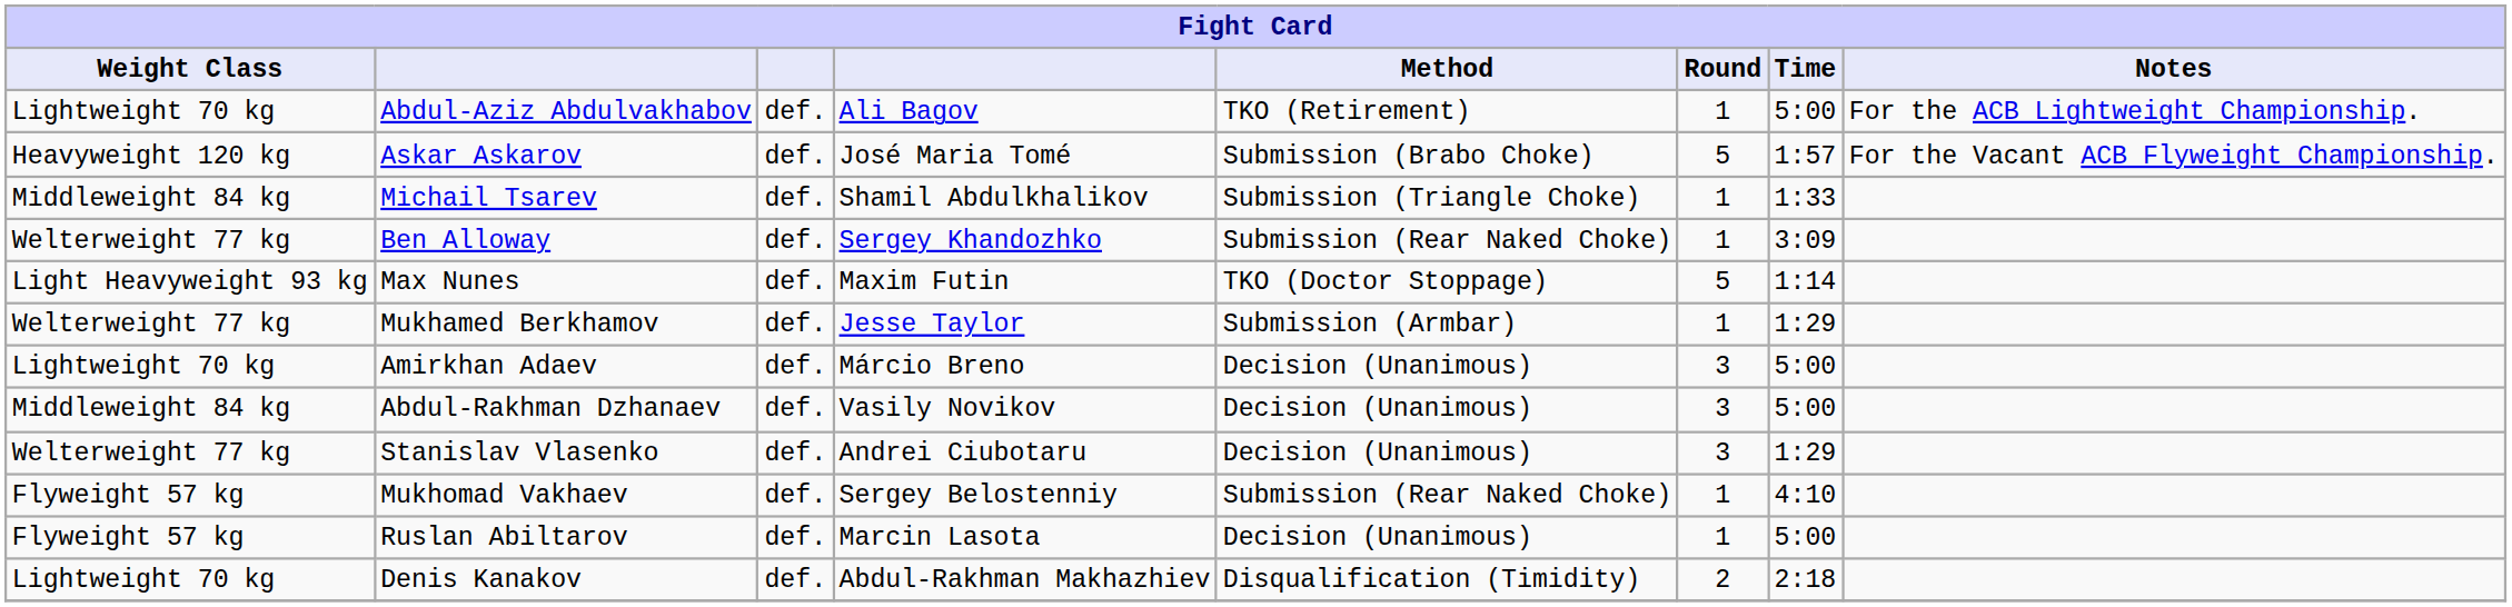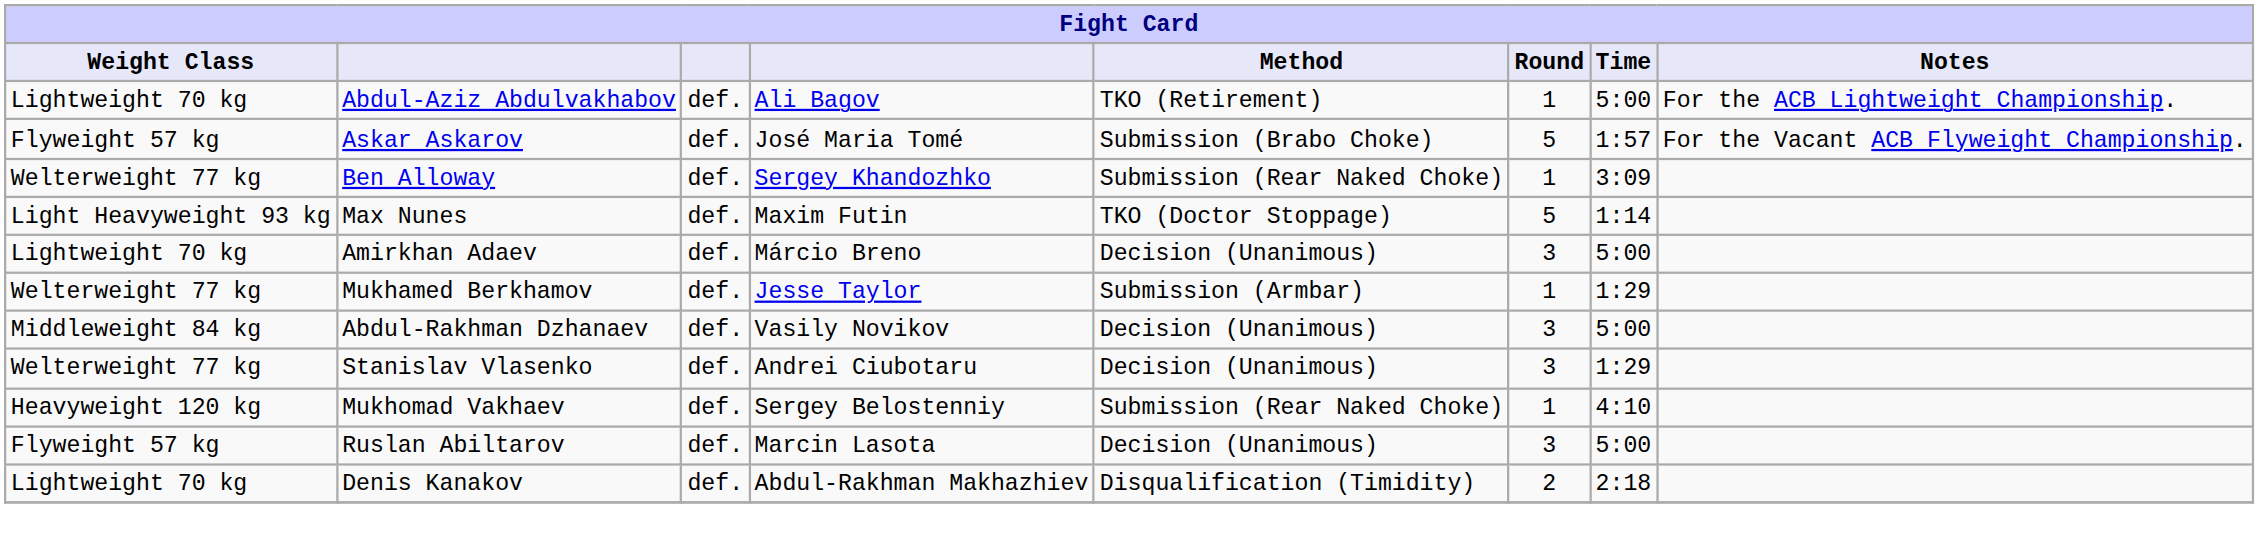 <table class="wikitable" style="font-size: 80%;">
 <tr>
 <th colspan="8" style="background-color: #ccf; color: #000080; text-align: center;"><strong>Fight Card</strong></th>
 </tr>
 <tr>
 <th colspan="1" style="background-color: #E6E8FA; color: #000000; text-align: center;">Weight Class</th>
 <th colspan="1" style="background-color: #E6E8FA; color: #000000; text-align: center;"></th>
 <th colspan="1" style="background-color: #E6E8FA; color: #000000; text-align: center;"></th>
 <th colspan="1" style="background-color: #E6E8FA; color: #000000; text-align: center;"></th>
 <th colspan="1" style="background-color: #E6E8FA; color: #000000; text-align: center;">Method</th>
 <th colspan="1" style="background-color: #E6E8FA; color: #000000; text-align: center;">Round</th>
 <th colspan="1" style="background-color: #E6E8FA; color: #000000; text-align: center;">Time</th>
 <th colspan="1" style="background-color: #E6E8FA; color: #000000; text-align: center;">Notes</th>
 </tr>
 <tr>
 <td>Lightweight 70 kg</td>
 <td> <a href='#'>Abdul-Aziz Abdulvakhabov</a></td>
 <td>def.</td>
 <td> <a href='#'>Ali Bagov</a></td>
 <td>TKO (Retirement)</td>
 <td align=center>1</td>
 <td align=center>5:00</td>
 <td>For the <a href='#'>ACB Lightweight Championship</a>.</td>
 </tr>
 <tr>
-<td>Heavyweight 120 kg</td>
+<td>Flyweight 57 kg</td>
 <td> <a href='#'>Askar Askarov</a></td>
 <td>def.</td>
 <td> José Maria Tomé</td>
 <td>Submission (Brabo Choke)</td>
 <td align=center>5</td>
 <td align=center>1:57</td>
 <td>For the Vacant <a href='#'>ACB Flyweight Championship</a>.</td>
-</tr>
-<tr>
-<td>Middleweight 84 kg</td>
-<td> <a href='#'>Michail Tsarev</a></td>
-<td>def.</td>
-<td> Shamil Abdulkhalikov</td>
-<td>Submission (Triangle Choke)</td>
-<td align=center>1</td>
-<td align=center>1:33</td>
-<td></td>
 </tr>
 <tr>
 <td>Welterweight 77 kg</td>
 <td> <a href='#'>Ben Alloway</a></td>
 <td>def.</td>
 <td> <a href='#'>Sergey Khandozhko</a></td>
 <td>Submission (Rear Naked Choke)</td>
 <td align=center>1</td>
 <td align=center>3:09</td>
 <td></td>
 </tr>
 <tr>
 <td>Light Heavyweight 93 kg</td>
 <td> Max Nunes</td>
 <td>def.</td>
 <td> Maxim Futin</td>
 <td>TKO (Doctor Stoppage)</td>
 <td align=center>5</td>
 <td align=center>1:14</td>
 <td></td>
 </tr>
 <tr>
+<td>Lightweight 70 kg</td>
+<td> Amirkhan Adaev</td>
+<td>def.</td>
+<td> Márcio Breno</td>
+<td>Decision (Unanimous)</td>
+<td align=center>3</td>
+<td align=center>5:00</td>
+<td></td>
+</tr>
+<tr>
 <td>Welterweight 77 kg</td>
 <td> Mukhamed Berkhamov</td>
 <td>def.</td>
 <td> <a href='#'>Jesse Taylor</a></td>
 <td>Submission (Armbar)</td>
 <td align=center>1</td>
 <td align=center>1:29</td>
-<td></td>
-</tr>
-<tr>
-<td>Lightweight 70 kg</td>
-<td> Amirkhan Adaev</td>
-<td>def.</td>
-<td> Márcio Breno</td>
-<td>Decision (Unanimous)</td>
-<td align=center>3</td>
-<td align=center>5:00</td>
 <td></td>
 </tr>
 <tr>
 <td>Middleweight 84 kg</td>
 <td> Abdul-Rakhman Dzhanaev</td>
 <td>def.</td>
 <td> Vasily Novikov</td>
 <td>Decision (Unanimous)</td>
 <td align=center>3</td>
 <td align=center>5:00</td>
 <td></td>
 </tr>
 <tr>
 <td>Welterweight 77 kg</td>
 <td> Stanislav Vlasenko</td>
 <td>def.</td>
 <td> Andrei Ciubotaru</td>
 <td>Decision (Unanimous)</td>
 <td align=center>3</td>
 <td align=center>1:29</td>
 <td></td>
 </tr>
 <tr>
-<td>Flyweight 57 kg</td>
+<td>Heavyweight 120 kg</td>
 <td> Mukhomad Vakhaev</td>
 <td>def.</td>
 <td> Sergey Belostenniy</td>
 <td>Submission (Rear Naked Choke)</td>
 <td align=center>1</td>
 <td align=center>4:10</td>
 <td></td>
 </tr>
 <tr>
 <td>Flyweight 57 kg</td>
 <td> Ruslan Abiltarov</td>
 <td>def.</td>
 <td> Marcin Lasota</td>
 <td>Decision (Unanimous)</td>
-<td align=center>1</td>
+<td align=center>3</td>
 <td align=center>5:00</td>
 <td></td>
 </tr>
 <tr>
 <td>Lightweight 70 kg</td>
 <td> Denis Kanakov</td>
 <td>def.</td>
 <td> Abdul-Rakhman Makhazhiev</td>
 <td>Disqualification (Timidity)</td>
 <td align=center>2</td>
 <td align=center>2:18</td>
 <td></td>
 </tr>
 <tr>
 </tr>
 </table>
